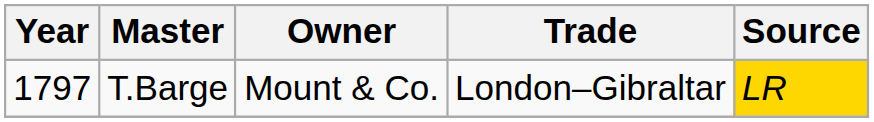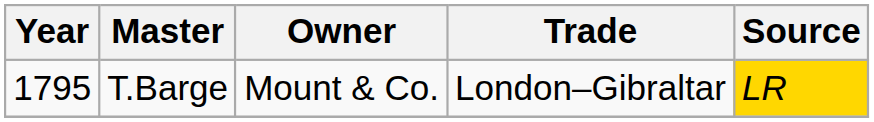 <table class=" wikitable">
 <tr>
 <th>Year</th>
 <th>Master</th>
 <th>Owner</th>
 <th>Trade</th>
 <th>Source</th>
 </tr>
 <tr>
-<td>1797</td>
+<td>1795</td>
 <td>T.Barge</td>
 <td>Mount & Co.</td>
 <td>London–Gibraltar</td>
 <td style="background: gold;"><em>LR</em></td>
 </tr>
 <tr>
 </tr>
 </table>
